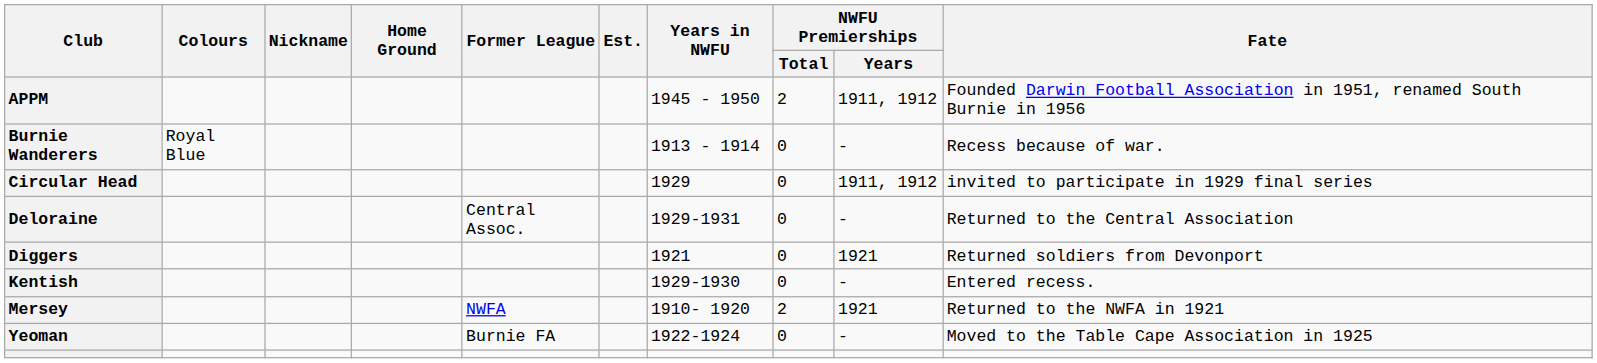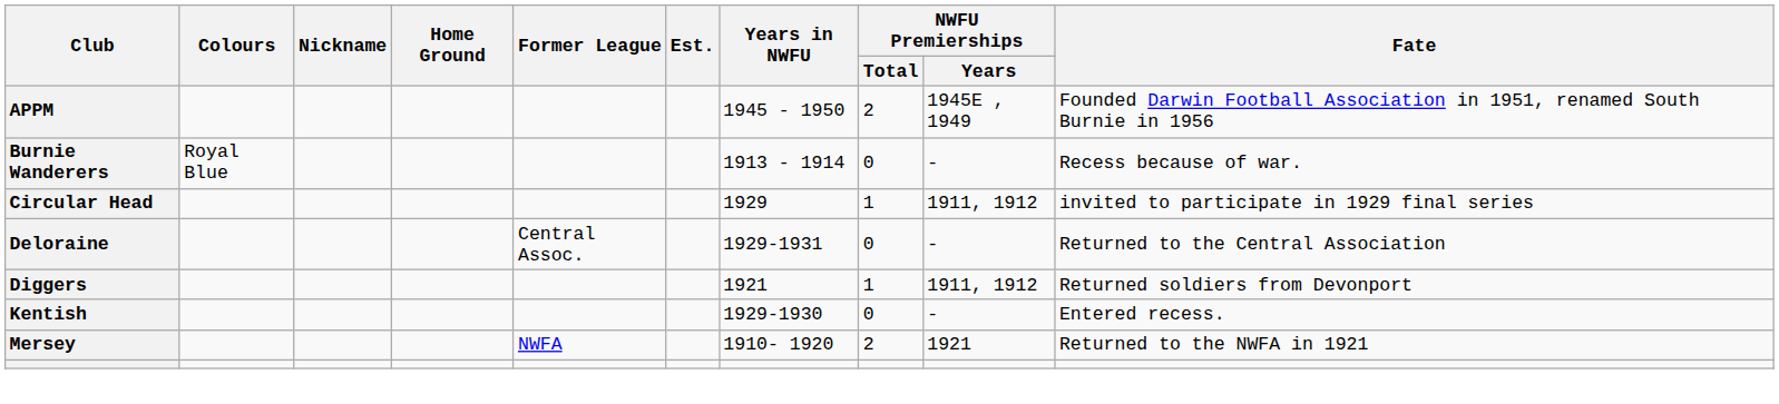 <table class="wikitable sortable">
 <tr>
 <th rowspan="2">Club</th>
 <th rowspan="2">Colours</th>
 <th rowspan="2">Nickname</th>
 <th rowspan="2">Home Ground</th>
 <th rowspan="2">Former League</th>
 <th rowspan="2">Est.</th>
 <th rowspan="2">Years in NWFU</th>
 <th colspan="2">NWFU Premierships</th>
 <th rowspan="2">Fate</th>
 </tr>
 <tr>
 <th>Total</th>
 <th>Years</th>
 </tr>
 <tr>
 <th style="text-align:left">APPM</th>
 <td></td>
 <td></td>
 <td></td>
 <td></td>
 <td align="center"></td>
 <td>1945 - 1950</td>
 <td>2</td>
-<td>1911, 1912</td>
+<td>1945E , 1949</td>
 <td>Founded <a href='#'>Darwin Football Association</a> in 1951, renamed South Burnie in 1956</td>
 </tr>
 <tr>
 <th style="text-align:left">Burnie Wanderers</th>
 <td>Royal Blue</td>
 <td></td>
 <td></td>
 <td></td>
 <td align="center"></td>
 <td>1913 - 1914</td>
 <td>0</td>
 <td>-</td>
 <td>Recess because of war.</td>
 </tr>
 <tr>
 <th style="text-align:left">Circular Head</th>
 <td></td>
 <td></td>
 <td></td>
 <td></td>
 <td align="center"></td>
 <td>1929</td>
-<td>0</td>
+<td>1</td>
 <td>1911, 1912</td>
 <td>invited to participate in 1929 final series</td>
 </tr>
 <tr>
 <th style="text-align:left">Deloraine</th>
 <td></td>
 <td></td>
 <td></td>
 <td>Central Assoc.</td>
 <td align="center"></td>
 <td>1929-1931</td>
 <td>0</td>
 <td>-</td>
 <td>Returned to the Central Association</td>
 </tr>
 <tr>
 <th style="text-align:left">Diggers</th>
 <td></td>
 <td></td>
 <td></td>
 <td></td>
 <td align="center"></td>
 <td>1921</td>
-<td>0</td>
-<td>1921</td>
+<td>1</td>
+<td>1911, 1912</td>
 <td>Returned soldiers from Devonport</td>
 </tr>
 <tr>
 <th style="text-align:left">Kentish</th>
 <td></td>
 <td></td>
 <td></td>
 <td></td>
 <td align="center"></td>
 <td>1929-1930</td>
 <td>0</td>
 <td>-</td>
 <td>Entered recess.</td>
 </tr>
 <tr>
 <th style="text-align:left">Mersey</th>
 <td></td>
 <td></td>
 <td></td>
 <td><a href='#'>NWFA</a></td>
 <td align="center"></td>
 <td>1910- 1920</td>
 <td>2</td>
 <td>1921</td>
 <td>Returned to the NWFA in 1921</td>
 </tr>
 <tr>
-<th style="text-align:left">Yeoman</th>
-<td></td>
-<td></td>
-<td></td>
-<td>Burnie FA</td>
-<td align="center"></td>
-<td>1922-1924</td>
-<td>0</td>
-<td>-</td>
-<td>Moved to the Table Cape Association in 1925</td>
-</tr>
-<tr>
 <th style="text-align:left"></th>
 <td></td>
 <td></td>
 <td></td>
 <td></td>
 <td align="center"></td>
 <td></td>
 <td></td>
 <td></td>
 <td></td>
 </tr>
 </table>
